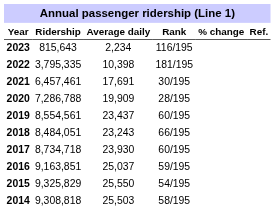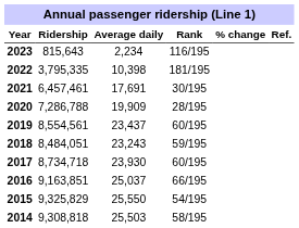 <table class="toccolours" cellpadding="4" cellspacing="0" style="text-align:right;">
 <tr>
 <th colspan="6"  style="background-color:#ccf; background-color:#ccf; font-size:110%; text-align:center;">Annual passenger ridership (Line 1)</th>
 </tr>
 <tr style="font-size:95%; text-align:center">
 <th style="border-bottom:1px solid black">Year</th>
 <th style="border-bottom:1px solid black">Ridership</th>
 <th style="border-bottom:1px solid black">Average daily</th>
 <th style="border-bottom:1px solid black">Rank</th>
 <th style="border-bottom:1px solid black">% change</th>
 <th style="border-bottom:1px solid black">Ref.</th>
 </tr>
 <tr style="text-align:center;">
 <td><strong>2023</strong></td>
 <td>815,643</td>
 <td>2,234</td>
 <td>116/195</td>
 <td></td>
 <td></td>
 </tr>
 <tr style="text-align:center;">
 <td><strong>2022</strong></td>
 <td>3,795,335</td>
 <td>10,398</td>
 <td>181/195</td>
 <td></td>
 <td></td>
 </tr>
 <tr style="text-align:center;">
 <td><strong>2021</strong></td>
 <td>6,457,461</td>
 <td>17,691</td>
 <td>30/195</td>
 <td></td>
 <td></td>
 </tr>
 <tr style="text-align:center;">
 <td><strong>2020</strong></td>
 <td>7,286,788</td>
 <td>19,909</td>
 <td>28/195</td>
 <td></td>
 <td></td>
 </tr>
 <tr style="text-align:center;">
 <td><strong>2019</strong></td>
 <td>8,554,561</td>
 <td>23,437</td>
 <td>60/195</td>
 <td></td>
 <td></td>
 </tr>
 <tr style="text-align:center;">
 <td><strong>2018</strong></td>
 <td>8,484,051</td>
 <td>23,243</td>
-<td>66/195</td>
+<td>59/195</td>
 <td></td>
 <td></td>
 </tr>
 <tr style="text-align:center;">
 <td><strong>2017</strong></td>
 <td>8,734,718</td>
 <td>23,930</td>
 <td>60/195</td>
 <td></td>
 <td></td>
 </tr>
 <tr style="text-align:center;">
 <td><strong>2016</strong></td>
 <td>9,163,851</td>
 <td>25,037</td>
-<td>59/195</td>
+<td>66/195</td>
 <td></td>
 <td></td>
 </tr>
 <tr style="text-align:center;">
 <td><strong>2015</strong></td>
 <td>9,325,829</td>
 <td>25,550</td>
 <td>54/195</td>
 <td></td>
 <td></td>
 </tr>
 <tr style="text-align:center;">
 <td><strong>2014</strong></td>
 <td>9,308,818</td>
 <td>25,503</td>
 <td>58/195</td>
 <td></td>
 <td></td>
 </tr>
 </table>
